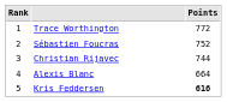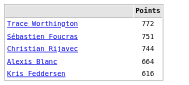 <table cellspacing="1" cellpadding="3" style="border:1px solid #AAAAAA;font-size:86%">
 <tr bgcolor="#E4E4E4">
-<th style="border-bottom:1px solid #AAAAAA" width=10>Rank</th>
 <th style="border-bottom:1px solid #AAAAAA" width=200></th>
 <th style="border-bottom:1px solid #AAAAAA" width=20>Points</th>
 </tr>
 <tr>
-<td align="center">1</td>
 <td> <a href='#'>Trace Worthington</a></td>
 <td align=center>772</td>
 </tr>
 <tr>
-<td align="center">2</td>
 <td> <a href='#'>Sébastien Foucras</a></td>
-<td align=center>752</td>
+<td align=center>751</td>
 </tr>
 <tr>
-<td align="center">3</td>
 <td> <a href='#'>Christian Rijavec</a></td>
 <td align=center>744</td>
 </tr>
 <tr>
-<td align="center">4</td>
 <td> <a href='#'>Alexis Blanc</a></td>
 <td align=center>664</td>
 </tr>
 <tr>
-<td align="center">5</td>
 <td> <a href='#'>Kris Feddersen</a></td>
-<td align=center><strong>616</strong></td>
+<td align=center>616</td>
 </tr>
 </table>
